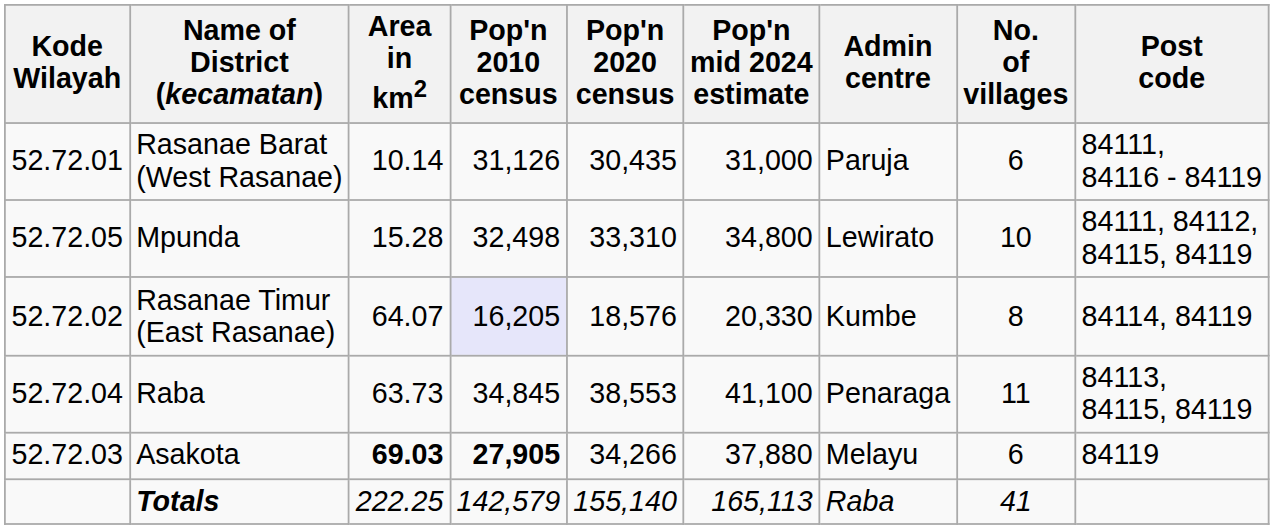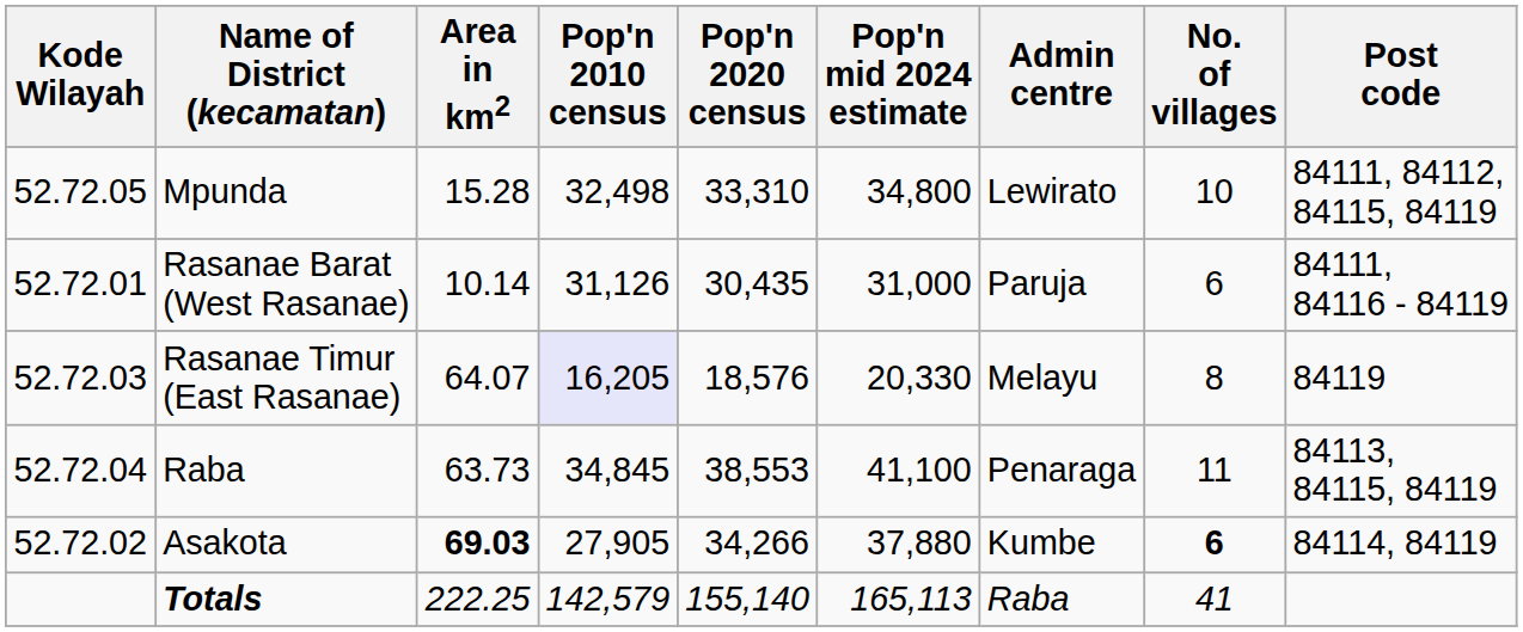 <table class="wikitable">
 <tr>
 <th>Kode <br>Wilayah</th>
 <th>Name of<br>District <br>(<em>kecamatan</em>)</th>
 <th>Area <br>in <br>km<sup>2</sup></th>
 <th>Pop'n <br>2010<br>census</th>
 <th>Pop'n <br>2020<br>census</th>
 <th>Pop'n <br>mid 2024<br>estimate</th>
 <th>Admin<br>centre</th>
 <th>No.<br>of<br>villages</th>
 <th>Post<br>code</th>
 </tr>
 <tr>
+<td>52.72.05</td>
+<td>Mpunda</td>
+<td align="right">15.28</td>
+<td align="right">32,498</td>
+<td align="right">33,310</td>
+<td align="right">34,800</td>
+<td>Lewirato</td>
+<td align="center">10</td>
+<td>84111, 84112, <br>84115, 84119</td>
+</tr>
+<tr>
 <td>52.72.01</td>
 <td>Rasanae Barat <br>(West Rasanae)</td>
 <td align="right">10.14</td>
 <td align="right">31,126</td>
 <td align="right">30,435</td>
 <td align="right">31,000</td>
 <td>Paruja</td>
 <td align="center">6</td>
 <td>84111,<br>84116 - 84119</td>
 </tr>
 <tr>
-<td>52.72.05</td>
-<td>Mpunda</td>
-<td align="right">15.28</td>
-<td align="right">32,498</td>
-<td align="right">33,310</td>
-<td align="right">34,800</td>
-<td>Lewirato</td>
-<td align="center">10</td>
-<td>84111, 84112, <br>84115, 84119</td>
-</tr>
-<tr>
-<td>52.72.02</td>
+<td>52.72.03</td>
 <td>Rasanae Timur <br>(East Rasanae)</td>
 <td align="right">64.07</td>
 <td align="right" style="background: lavender;">16,205</td>
 <td align="right">18,576</td>
 <td align="right">20,330</td>
-<td>Kumbe</td>
+<td>Melayu</td>
 <td align="center">8</td>
-<td>84114, 84119</td>
+<td>84119</td>
 </tr>
 <tr>
 <td>52.72.04</td>
 <td>Raba</td>
 <td align="right">63.73</td>
 <td align="right">34,845</td>
 <td align="right">38,553</td>
 <td align="right">41,100</td>
 <td>Penaraga</td>
 <td align="center">11</td>
 <td>84113, <br>84115, 84119</td>
 </tr>
 <tr>
-<td>52.72.03</td>
+<td>52.72.02</td>
 <td>Asakota</td>
 <td align="right"><strong>69.03</strong></td>
-<td align="right"><strong>27,905</strong></td>
+<td align="right">27,905</td>
 <td align="right">34,266</td>
 <td align="right">37,880</td>
-<td>Melayu</td>
-<td align="center">6</td>
-<td>84119</td>
+<td>Kumbe</td>
+<td align="center"><strong>6</strong></td>
+<td>84114, 84119</td>
 </tr>
 <tr>
 <td></td>
 <td><strong><em>Totals</em></strong></td>
 <td align="right"><em>222.25</em></td>
 <td align="right"><em>142,579</em></td>
 <td align="right"><em>155,140</em></td>
 <td align="right"><em>165,113</em></td>
 <td><em>Raba</em></td>
 <td align="center"><em>41</em></td>
 </tr>
 </table>
